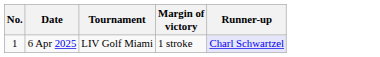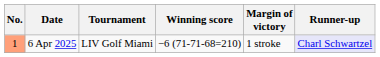 <table class="wikitable" style="font-size:95%;">
 <tr>
 <th>No.</th>
 <th>Date</th>
 <th>Tournament</th>
+<th>Winning score</th>
 <th>Margin of<br>victory</th>
 <th>Runner-up</th>
 </tr>
 <tr>
-<td align=center>1</td>
+<td align=center style="background: lightsalmon;">1</td>
 <td align=right>6 Apr <a href='#'>2025</a></td>
 <td>LIV Golf Miami</td>
+<td>−6 (71-71-68=210)</td>
 <td>1 stroke</td>
 <td style="background: lavender;"> <a href='#'>Charl Schwartzel</a></td>
 </tr>
 </table>
